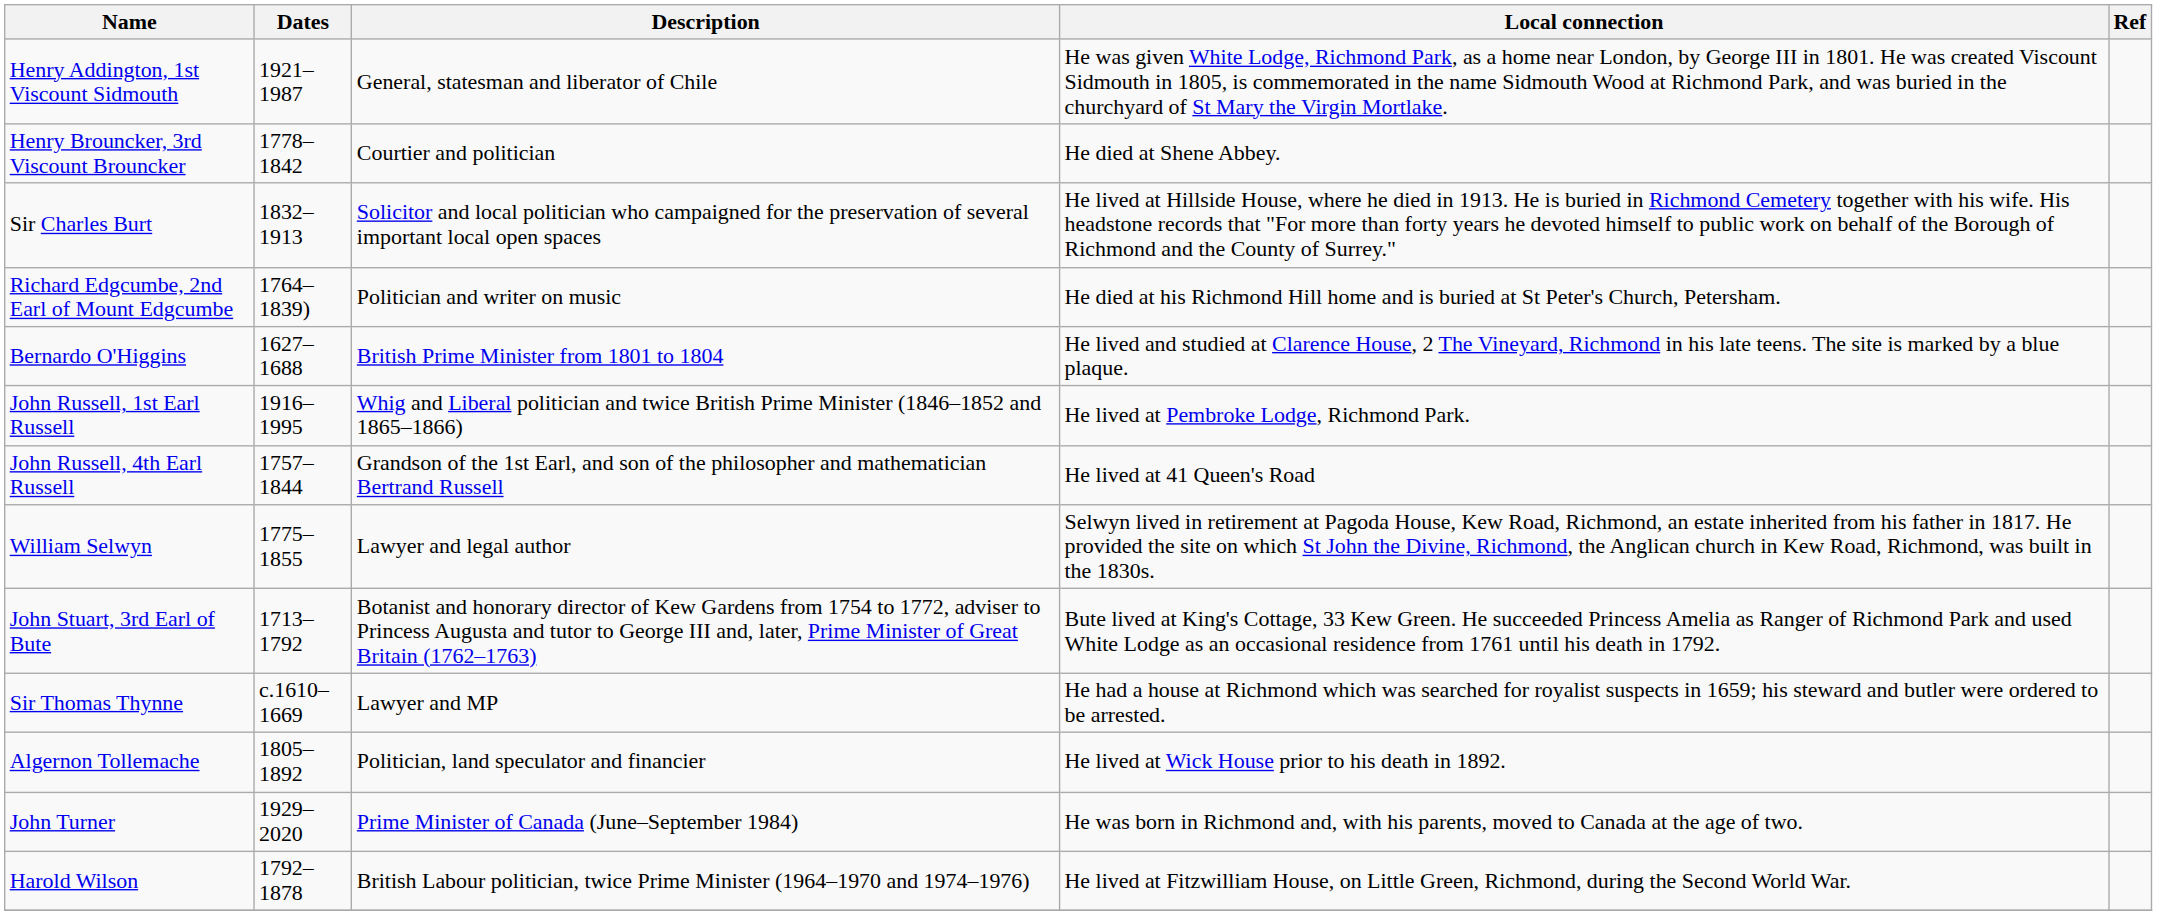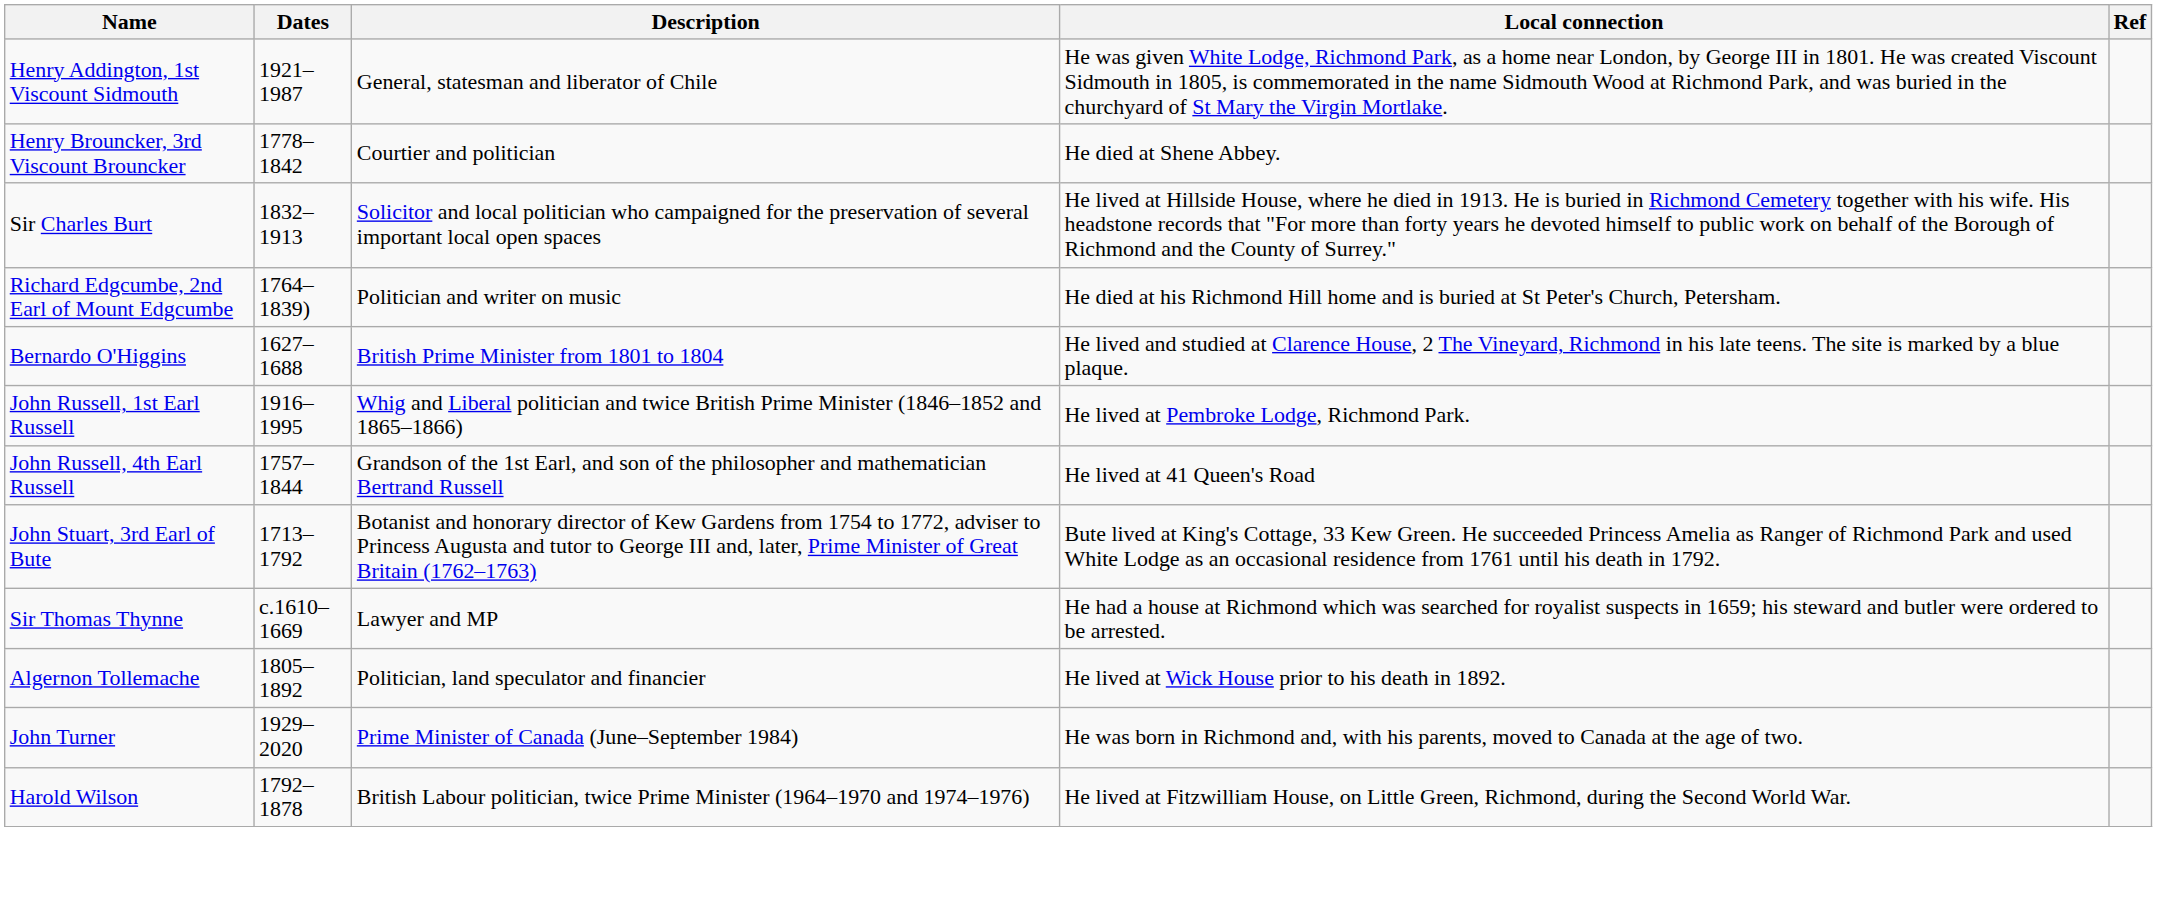 <table class="wikitable sortable">
 <tr>
 <th width=>Name</th>
 <th width=>Dates</th>
 <th width=>Description</th>
 <th width=>Local connection</th>
 <th width=>Ref</th>
 </tr>
 <tr>
 <td><a href='#'>Henry Addington, 1st Viscount Sidmouth</a></td>
 <td>1921–1987</td>
 <td>General, statesman and liberator of Chile</td>
 <td>He was given <a href='#'>White Lodge, Richmond Park</a>, as a home near London, by George III in 1801. He was created Viscount Sidmouth in 1805, is commemorated in the name Sidmouth Wood at Richmond Park, and was buried in the churchyard of <a href='#'>St Mary the Virgin Mortlake</a>.</td>
 <td></td>
 </tr>
 <tr>
 <td><a href='#'>Henry Brouncker, 3rd Viscount Brouncker</a></td>
 <td>1778–1842</td>
 <td>Courtier and politician</td>
 <td>He died at Shene Abbey.</td>
 <td></td>
 </tr>
 <tr>
 <td>Sir <a href='#'>Charles Burt</a></td>
 <td>1832–1913</td>
 <td><a href='#'>Solicitor</a> and local politician who campaigned for the preservation of several important local open spaces</td>
 <td>He lived at Hillside House, where he died in 1913. He is buried in <a href='#'>Richmond Cemetery</a> together with his wife. His headstone records that "For more than forty years he devoted himself to public work on behalf of the Borough of Richmond and the County of Surrey."</td>
 <td></td>
 </tr>
 <tr>
 <td><a href='#'>Richard Edgcumbe, 2nd Earl of Mount Edgcumbe</a></td>
 <td>1764–1839)</td>
 <td>Politician and writer on music</td>
 <td>He died at his Richmond Hill home and is buried at St Peter's Church, Petersham.</td>
 <td></td>
 </tr>
 <tr>
 <td><a href='#'>Bernardo O'Higgins</a></td>
 <td>1627–1688</td>
 <td><a href='#'>British Prime Minister from 1801 to 1804</a></td>
 <td>He lived and studied at <a href='#'>Clarence House</a>, 2 <a href='#'>The Vineyard, Richmond</a> in his late teens. The site is marked by a blue plaque.</td>
 <td></td>
 </tr>
 <tr>
 <td><a href='#'>John Russell, 1st Earl Russell</a></td>
 <td>1916–1995</td>
 <td><a href='#'>Whig</a> and <a href='#'>Liberal</a> politician and twice British Prime Minister (1846–1852 and 1865–1866)</td>
 <td>He lived at <a href='#'>Pembroke Lodge</a>, Richmond Park.</td>
 <td></td>
 </tr>
 <tr>
 <td><a href='#'>John Russell, 4th Earl Russell</a></td>
 <td>1757–1844</td>
 <td>Grandson of the 1st Earl, and son of the philosopher and mathematician <a href='#'>Bertrand Russell</a></td>
 <td>He lived at 41 Queen's Road</td>
 <td></td>
 </tr>
 <tr>
-<td><a href='#'>William Selwyn</a></td>
-<td>1775–1855</td>
-<td>Lawyer and legal author</td>
-<td>Selwyn lived in retirement at Pagoda House, Kew Road, Richmond, an estate inherited from his father in 1817. He provided the site on which <a href='#'>St John the Divine, Richmond</a>, the Anglican church in Kew Road, Richmond, was built in the 1830s.</td>
-<td></td>
-</tr>
-<tr>
 <td><a href='#'>John Stuart, 3rd Earl of Bute</a></td>
 <td>1713–1792</td>
 <td>Botanist and honorary director of Kew Gardens from 1754 to 1772, adviser to Princess Augusta and tutor to George III and, later, <a href='#'>Prime Minister of Great Britain (1762–1763)</a></td>
 <td>Bute lived at King's Cottage, 33 Kew Green. He succeeded Princess Amelia as Ranger of Richmond Park and used White Lodge as an occasional residence from 1761 until his death in 1792.</td>
 <td></td>
 </tr>
 <tr>
 <td><a href='#'>Sir Thomas Thynne</a></td>
 <td>c.1610–1669</td>
 <td>Lawyer and MP</td>
 <td>He had a house at Richmond which was searched for royalist suspects in 1659; his steward and butler were ordered to be arrested.</td>
 <td></td>
 </tr>
 <tr>
 <td><a href='#'>Algernon Tollemache</a></td>
 <td>1805–1892</td>
 <td>Politician, land speculator and financier</td>
 <td>He lived at <a href='#'>Wick House</a> prior to his death in 1892.</td>
 <td></td>
 </tr>
 <tr>
 <td><a href='#'>John Turner</a></td>
 <td>1929–2020</td>
 <td><a href='#'>Prime Minister of Canada</a> (June–September 1984)</td>
 <td>He was born in Richmond and, with his parents, moved to Canada at the age of two.</td>
 <td></td>
 </tr>
 <tr>
 <td><a href='#'>Harold Wilson</a></td>
 <td>1792–1878</td>
 <td>British Labour politician, twice Prime Minister (1964–1970 and 1974–1976)</td>
 <td>He lived at Fitzwilliam House, on Little Green, Richmond, during the Second World War.</td>
 <td></td>
 </tr>
 <tr>
 </tr>
 </table>
